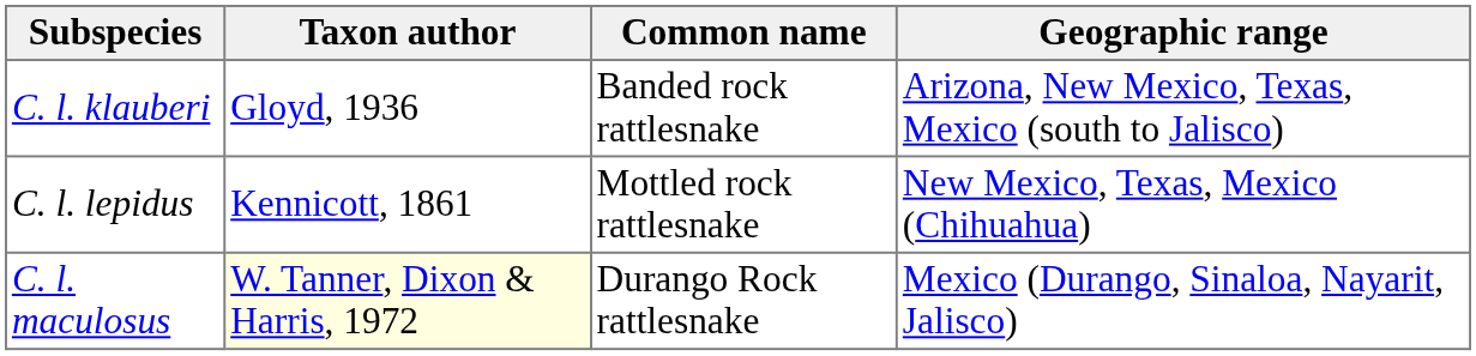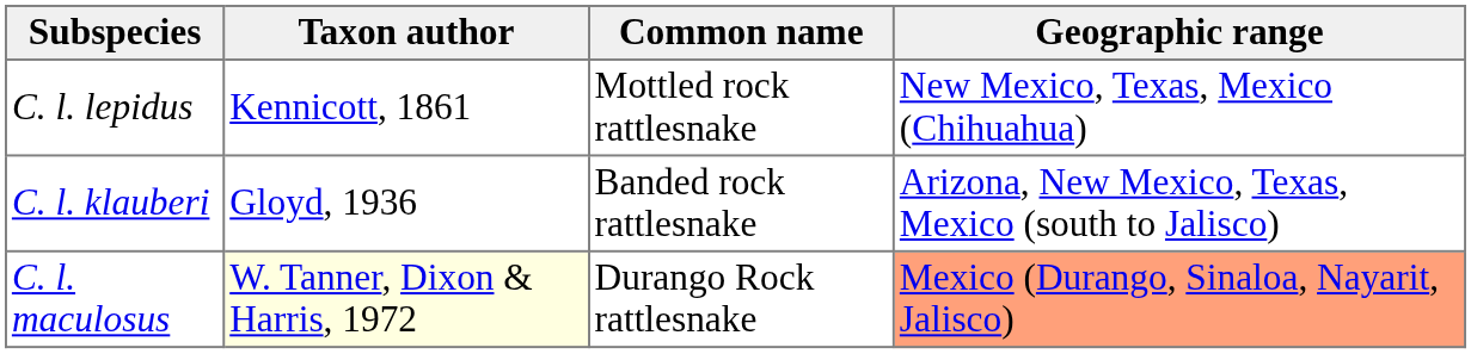 <table cellspacing=0 cellpadding=2 border=1 style="border-collapse: collapse;">
 <tr>
 <th bgcolor="#f0f0f0">Subspecies</th>
 <th bgcolor="#f0f0f0">Taxon author</th>
 <th bgcolor="#f0f0f0">Common name</th>
 <th bgcolor="#f0f0f0">Geographic range</th>
 </tr>
 <tr>
+<td><em>C. l. lepidus</em></td>
+<td><a href='#'>Kennicott</a>, 1861</td>
+<td>Mottled rock rattlesnake</td>
+<td><a href='#'>New Mexico</a>, <a href='#'>Texas</a>, <a href='#'>Mexico</a> (<a href='#'>Chihuahua</a>)</td>
+</tr>
+<tr>
 <td><em><a href='#'>C. l. klauberi</a></em></td>
 <td><a href='#'>Gloyd</a>, 1936</td>
 <td>Banded rock rattlesnake</td>
 <td><a href='#'>Arizona</a>, <a href='#'>New Mexico</a>, <a href='#'>Texas</a>, <a href='#'>Mexico</a> (south to <a href='#'>Jalisco</a>)</td>
 </tr>
 <tr>
-<td><em>C. l. lepidus</em></td>
-<td><a href='#'>Kennicott</a>, 1861</td>
-<td>Mottled rock rattlesnake</td>
-<td><a href='#'>New Mexico</a>, <a href='#'>Texas</a>, <a href='#'>Mexico</a> (<a href='#'>Chihuahua</a>)</td>
-</tr>
-<tr>
 <td><em><a href='#'>C. l. maculosus</a></em></td>
 <td style="background: lightyellow;"><a href='#'>W. Tanner</a>, <a href='#'>Dixon</a> & <a href='#'>Harris</a>, 1972</td>
 <td>Durango Rock rattlesnake</td>
-<td><a href='#'>Mexico</a> (<a href='#'>Durango</a>, <a href='#'>Sinaloa</a>, <a href='#'>Nayarit</a>, <a href='#'>Jalisco</a>)</td>
+<td style="background: lightsalmon;"><a href='#'>Mexico</a> (<a href='#'>Durango</a>, <a href='#'>Sinaloa</a>, <a href='#'>Nayarit</a>, <a href='#'>Jalisco</a>)</td>
 </tr>
 </table>
